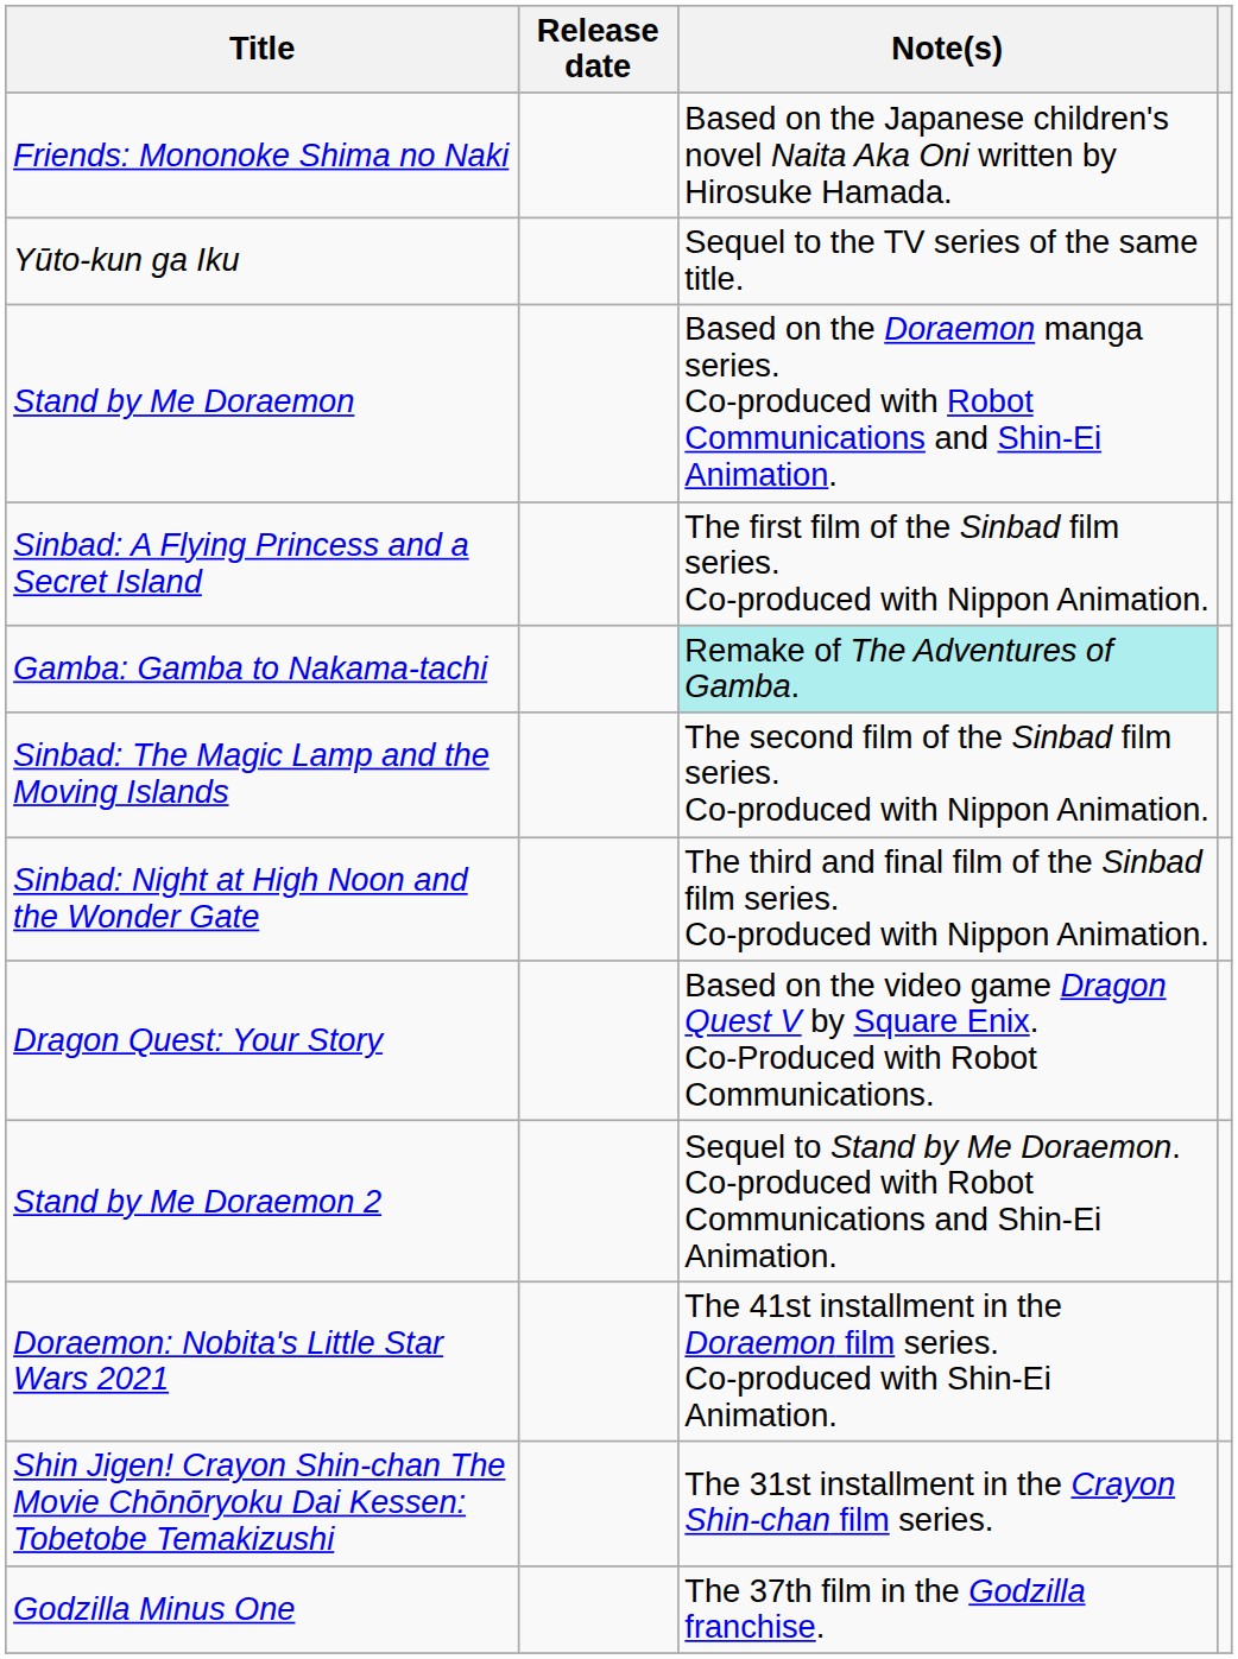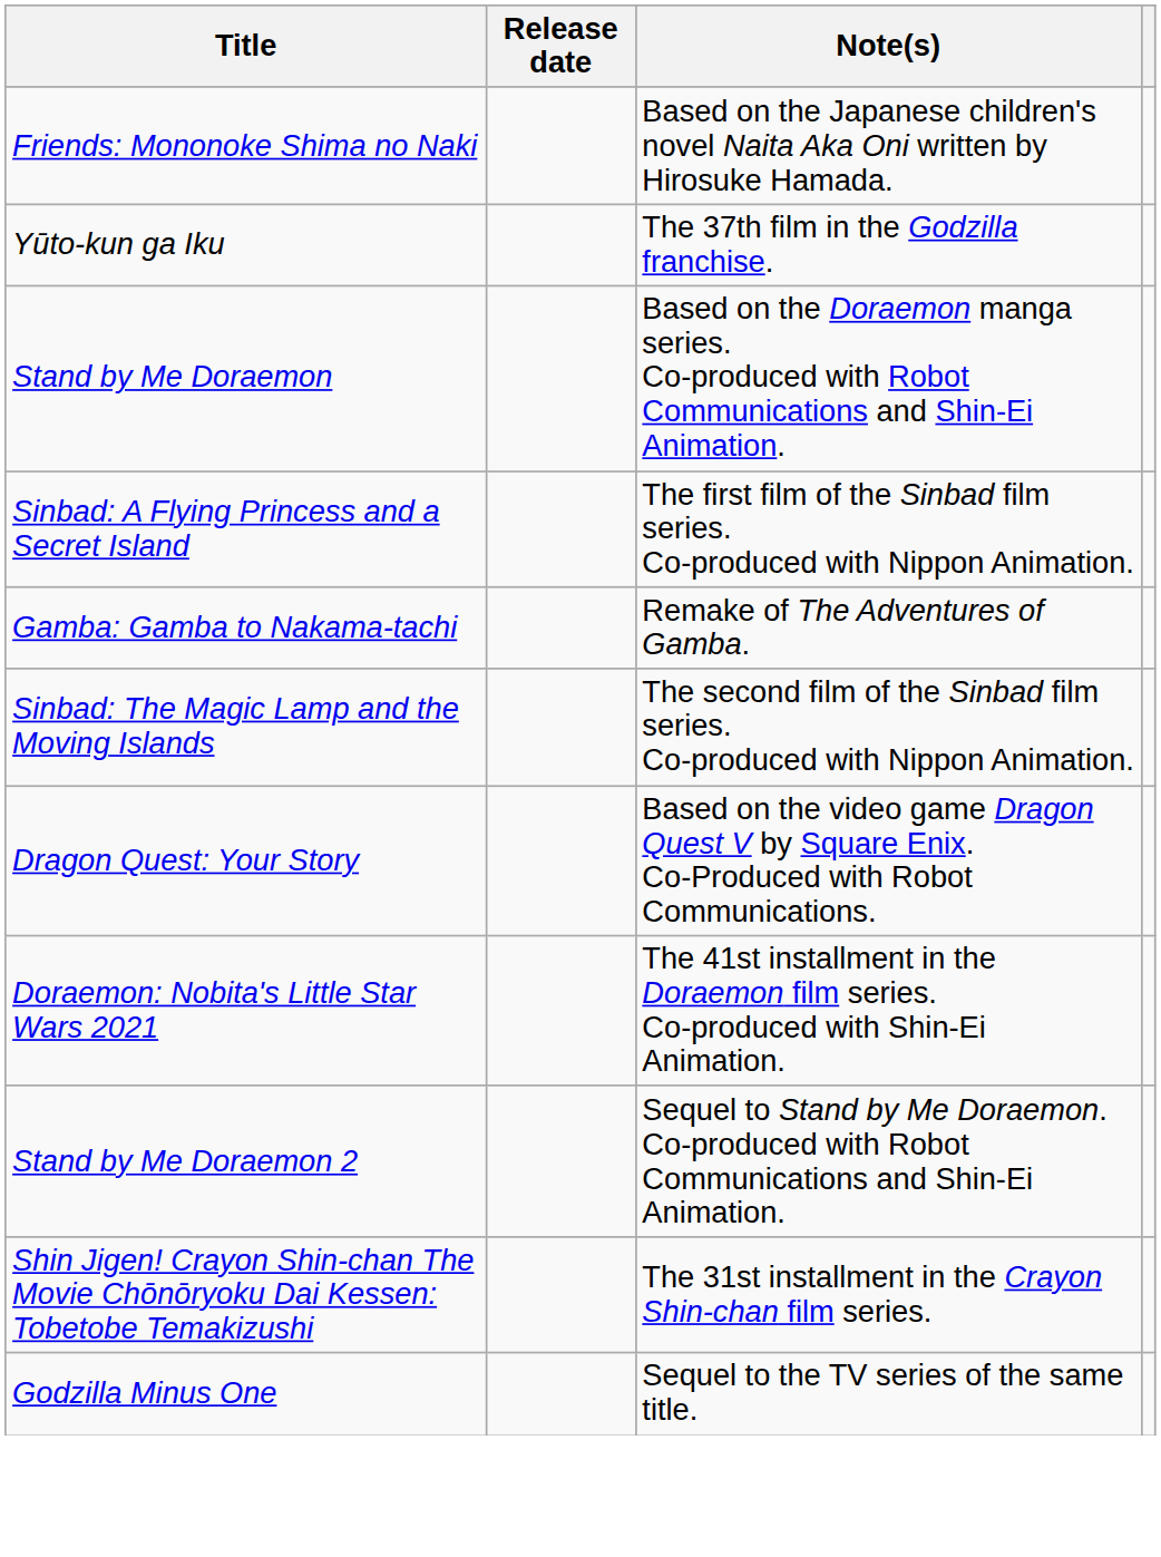 <table class="wikitable sortable">
 <tr>
 <th scope="col">Title</th>
 <th scope="col">Release date</th>
 <th scope="col" class="unsortable">Note(s)</th>
 <th scope="col" class="unsortable"></th>
 </tr>
 <tr>
 <td><em><a href='#'>Friends: Mononoke Shima no Naki</a></em></td>
 <td></td>
 <td>Based on the Japanese children's novel <em>Naita Aka Oni</em> written by Hirosuke Hamada.</td>
 <td style="text-align:center"></td>
 </tr>
 <tr>
 <td><em>Yūto-kun ga Iku</em></td>
 <td></td>
-<td>Sequel to the TV series of the same title.</td>
+<td>The 37th film in the <a href='#'><em>Godzilla</em> franchise</a>.</td>
 <td style="text-align:center"></td>
 </tr>
 <tr>
 <td><em><a href='#'>Stand by Me Doraemon</a></em></td>
 <td></td>
 <td>Based on the <em><a href='#'>Doraemon</a></em> manga series.<br>Co-produced with <a href='#'>Robot Communications</a> and <a href='#'>Shin-Ei Animation</a>.</td>
 <td style="text-align:center"></td>
 </tr>
 <tr>
 <td><em><a href='#'>Sinbad: A Flying Princess and a Secret Island</a></em></td>
 <td></td>
 <td>The first film of the <em>Sinbad</em> film series.<br>Co-produced with Nippon Animation.</td>
 <td style="text-align:center"></td>
 </tr>
 <tr>
 <td><em><a href='#'>Gamba: Gamba to Nakama-tachi</a></em></td>
 <td></td>
-<td style="background: paleturquoise;">Remake of <em>The Adventures of Gamba</em>.</td>
+<td>Remake of <em>The Adventures of Gamba</em>.</td>
 <td style="text-align:center"></td>
 </tr>
 <tr>
 <td><em><a href='#'>Sinbad: The Magic Lamp and the Moving Islands</a></em></td>
 <td></td>
 <td>The second film of the <em>Sinbad</em> film series.<br>Co-produced with Nippon Animation.</td>
 <td style="text-align:center"></td>
 </tr>
 <tr>
-<td><em><a href='#'>Sinbad: Night at High Noon and the Wonder Gate</a></em></td>
-<td></td>
-<td>The third and final film of the <em>Sinbad</em> film series.<br>Co-produced with Nippon Animation.</td>
-<td style="text-align:center"></td>
-</tr>
-<tr>
 <td><em><a href='#'>Dragon Quest: Your Story</a></em></td>
 <td></td>
 <td>Based on the video game <em><a href='#'>Dragon Quest V</a></em> by <a href='#'>Square Enix</a>.<br>Co-Produced with Robot Communications.</td>
 <td style="text-align:center"></td>
 </tr>
 <tr>
+<td><em><a href='#'>Doraemon: Nobita's Little Star Wars 2021</a></em></td>
+<td></td>
+<td>The 41st installment in the <a href='#'><em>Doraemon</em> film</a> series.<br>Co-produced with Shin-Ei Animation.</td>
+<td style="text-align:center"></td>
+</tr>
+<tr>
 <td><em><a href='#'>Stand by Me Doraemon 2</a></em></td>
 <td></td>
 <td>Sequel to <em>Stand by Me Doraemon</em>.<br>Co-produced with Robot Communications and Shin-Ei Animation.</td>
-<td style="text-align:center"></td>
-</tr>
-<tr>
-<td><em><a href='#'>Doraemon: Nobita's Little Star Wars 2021</a></em></td>
-<td></td>
-<td>The 41st installment in the <a href='#'><em>Doraemon</em> film</a> series.<br>Co-produced with Shin-Ei Animation.</td>
 <td style="text-align:center"></td>
 </tr>
 <tr>
 <td><em><a href='#'>Shin Jigen! Crayon Shin-chan The Movie Chōnōryoku Dai Kessen: Tobetobe Temakizushi</a></em></td>
 <td></td>
 <td>The 31st installment in the <a href='#'><em>Crayon Shin-chan</em> film</a> series.</td>
 <td style="text-align:center"></td>
 </tr>
 <tr>
 <td><em><a href='#'>Godzilla Minus One</a></em></td>
 <td></td>
-<td>The 37th film in the <a href='#'><em>Godzilla</em> franchise</a>.</td>
+<td>Sequel to the TV series of the same title.</td>
 <td style="text-align: center"></td>
 </tr>
 </table>
